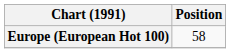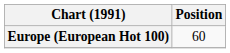 <table class="wikitable sortable plainrowheaders">
 <tr>
 <th>Chart (1991)</th>
 <th align="center">Position</th>
 </tr>
 <tr>
 <th scope="row">Europe (European Hot 100)</th>
-<td style="text-align:center;">58</td>
+<td style="text-align:center;">60</td>
 </tr>
 <tr>
 </tr>
 </table>
